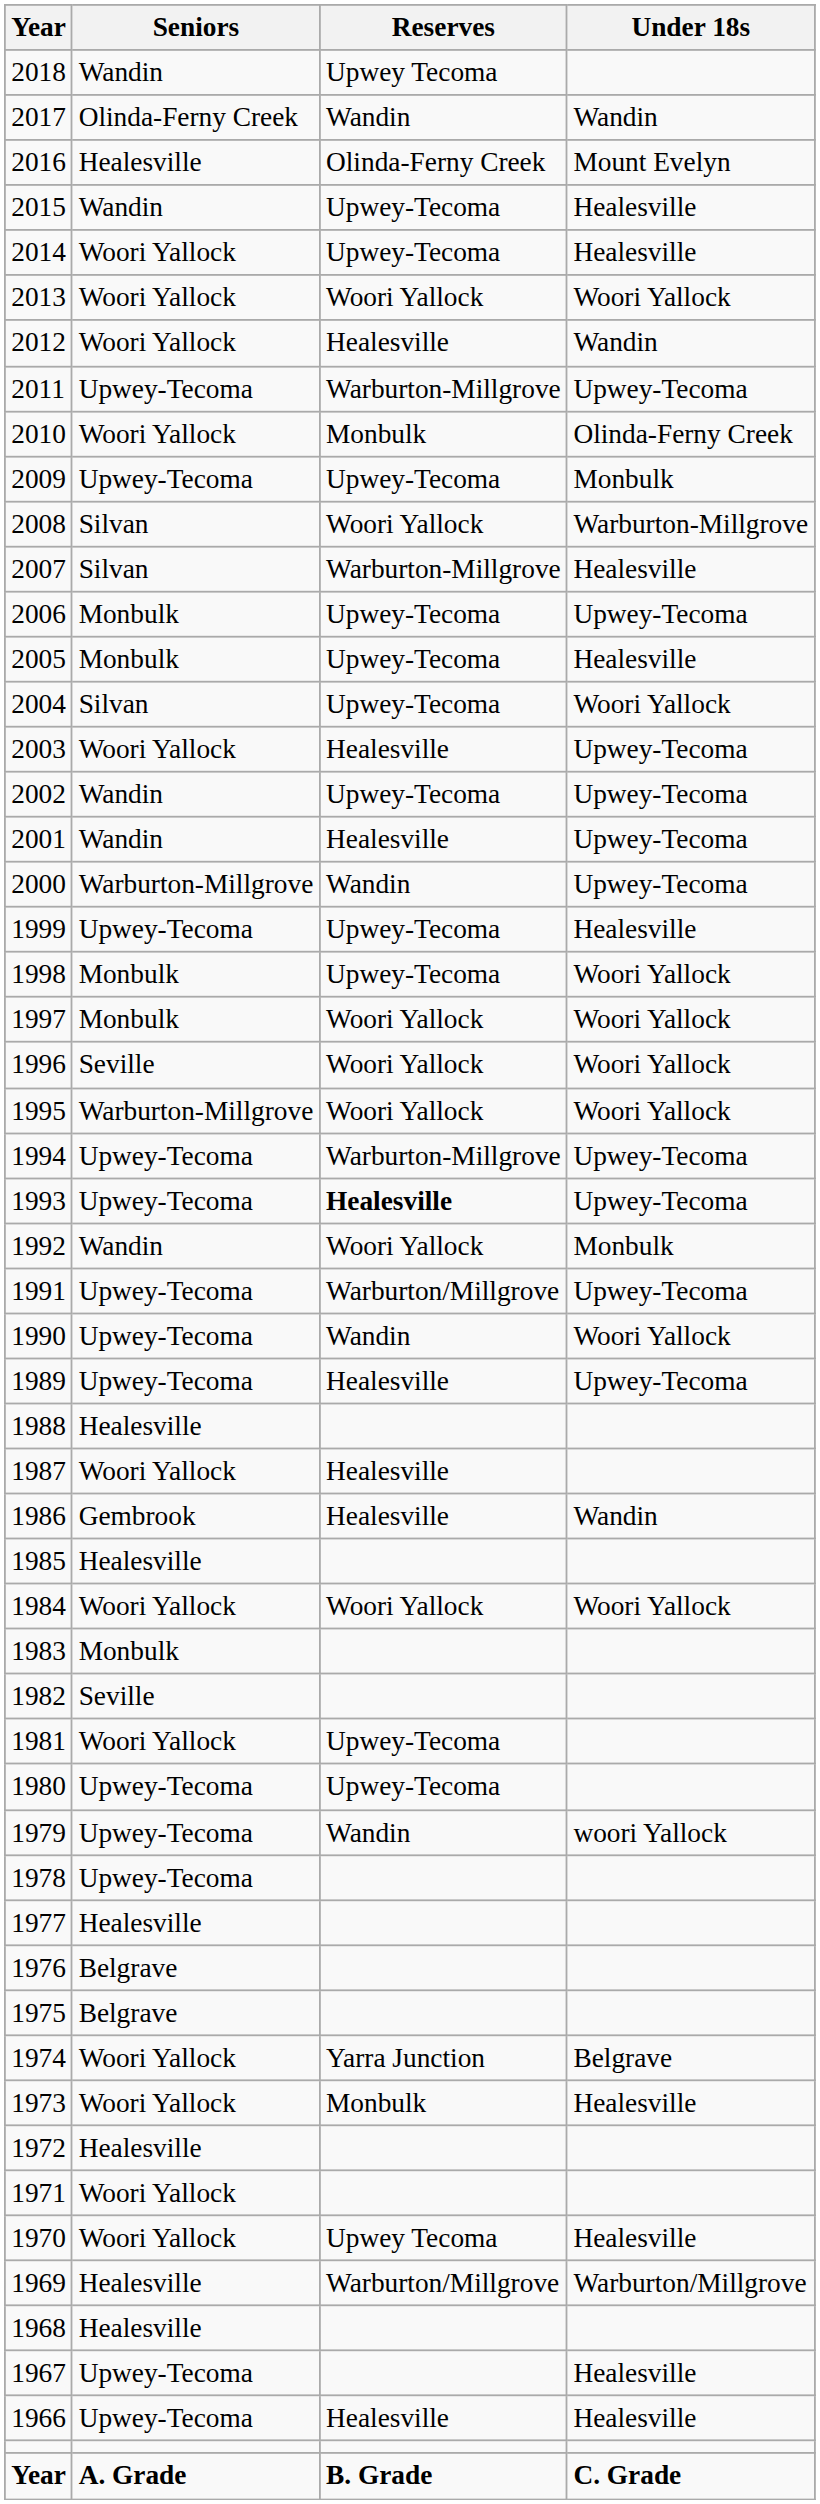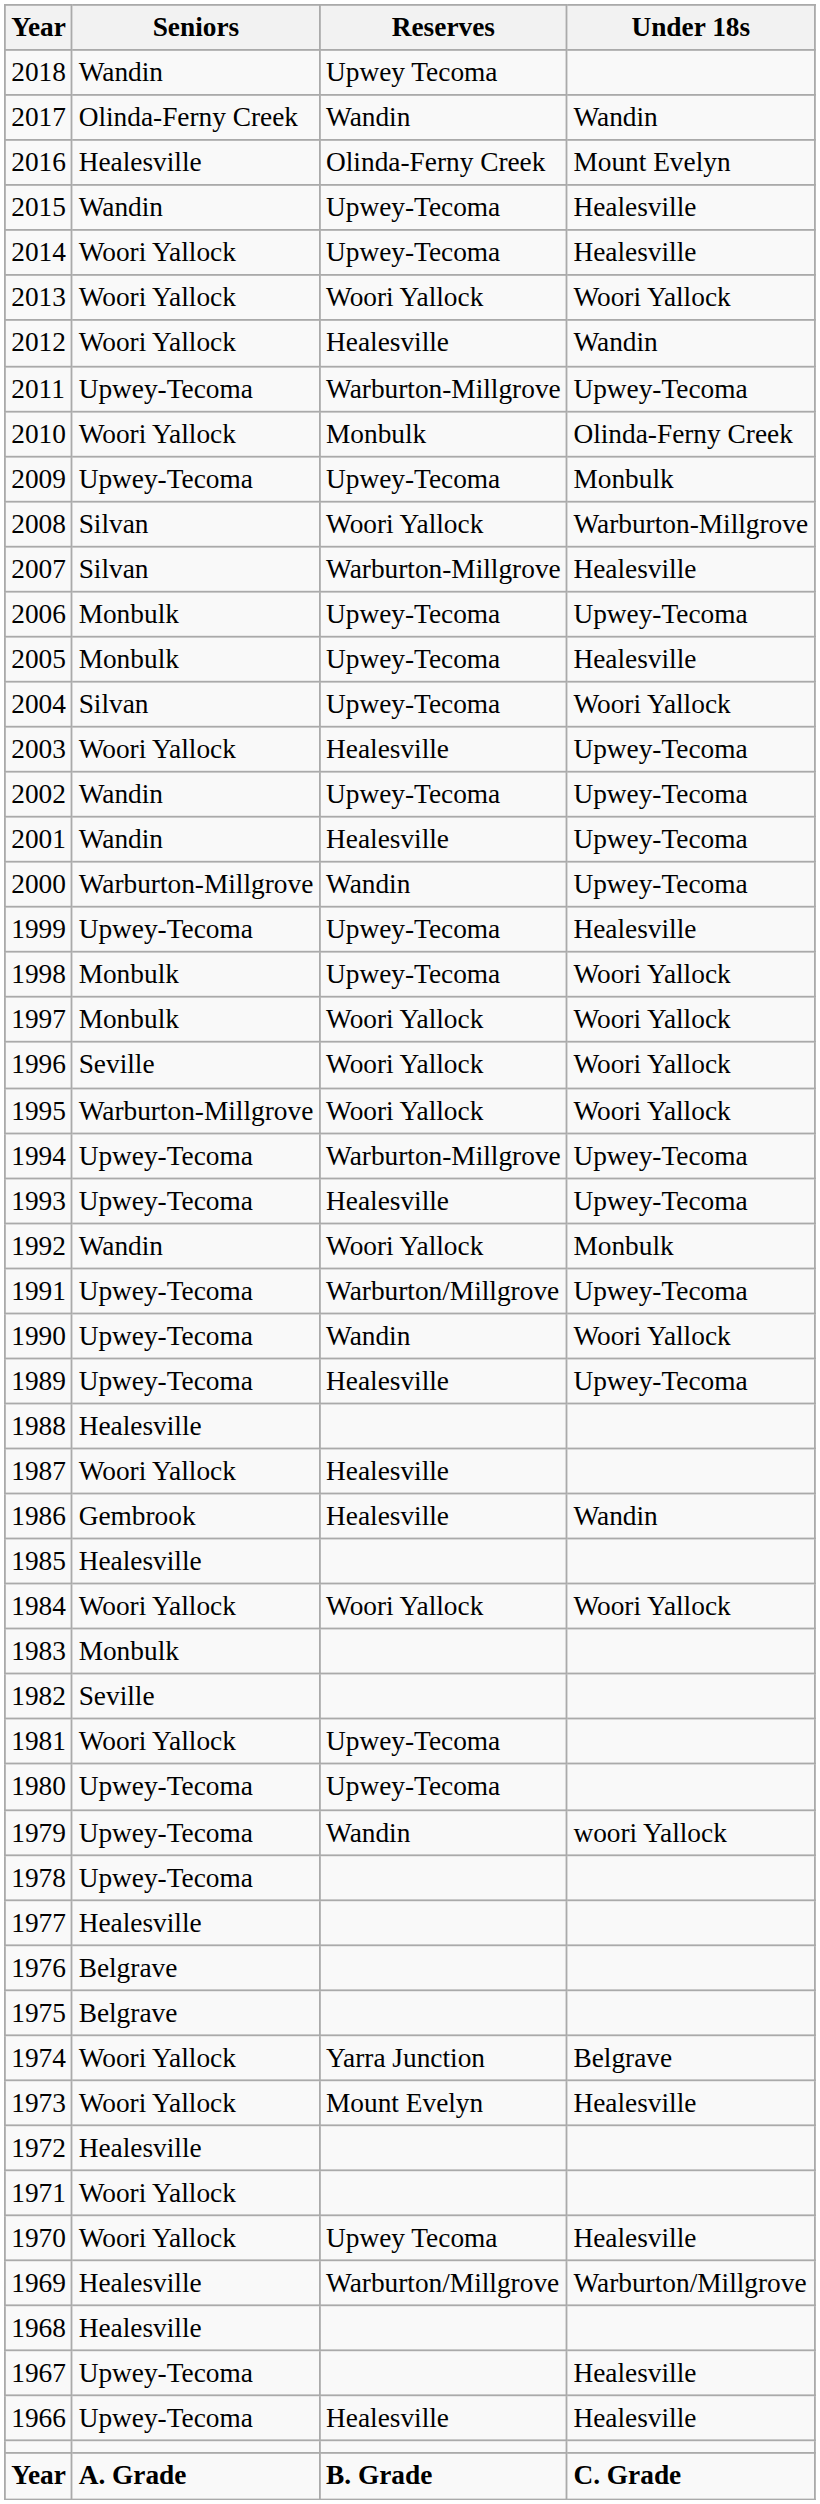 <table class="wikitable" style="font-size: 95%;">
 <tr>
 <th>Year</th>
 <th>Seniors</th>
 <th>Reserves</th>
 <th>Under 18s</th>
 </tr>
 <tr>
 <td>2018</td>
 <td>Wandin</td>
 <td>Upwey Tecoma</td>
 <td></td>
 </tr>
 <tr>
 <td>2017</td>
 <td>Olinda-Ferny Creek</td>
 <td>Wandin</td>
 <td>Wandin</td>
 </tr>
 <tr>
 <td>2016</td>
 <td>Healesville</td>
 <td>Olinda-Ferny Creek</td>
 <td>Mount Evelyn</td>
 </tr>
 <tr>
 <td>2015</td>
 <td>Wandin</td>
 <td>Upwey-Tecoma</td>
 <td>Healesville</td>
 </tr>
 <tr>
 <td>2014</td>
 <td>Woori Yallock</td>
 <td>Upwey-Tecoma</td>
 <td>Healesville</td>
 </tr>
 <tr>
 <td>2013</td>
 <td>Woori Yallock</td>
 <td>Woori Yallock</td>
 <td>Woori Yallock</td>
 </tr>
 <tr>
 <td>2012</td>
 <td>Woori Yallock</td>
 <td>Healesville</td>
 <td>Wandin</td>
 </tr>
 <tr>
 <td>2011</td>
 <td>Upwey-Tecoma</td>
 <td>Warburton-Millgrove</td>
 <td>Upwey-Tecoma</td>
 </tr>
 <tr>
 <td>2010</td>
 <td>Woori Yallock</td>
 <td>Monbulk</td>
 <td>Olinda-Ferny Creek</td>
 </tr>
 <tr>
 <td>2009</td>
 <td>Upwey-Tecoma</td>
 <td>Upwey-Tecoma</td>
 <td>Monbulk</td>
 </tr>
 <tr>
 <td>2008</td>
 <td>Silvan</td>
 <td>Woori Yallock</td>
 <td>Warburton-Millgrove</td>
 </tr>
 <tr>
 <td>2007</td>
 <td>Silvan</td>
 <td>Warburton-Millgrove</td>
 <td>Healesville</td>
 </tr>
 <tr>
 <td>2006</td>
 <td>Monbulk</td>
 <td>Upwey-Tecoma</td>
 <td>Upwey-Tecoma</td>
 </tr>
 <tr>
 <td>2005</td>
 <td>Monbulk</td>
 <td>Upwey-Tecoma</td>
 <td>Healesville</td>
 </tr>
 <tr>
 <td>2004</td>
 <td>Silvan</td>
 <td>Upwey-Tecoma</td>
 <td>Woori Yallock</td>
 </tr>
 <tr>
 <td>2003</td>
 <td>Woori Yallock</td>
 <td>Healesville</td>
 <td>Upwey-Tecoma</td>
 </tr>
 <tr>
 <td>2002</td>
 <td>Wandin</td>
 <td>Upwey-Tecoma</td>
 <td>Upwey-Tecoma</td>
 </tr>
 <tr>
 <td>2001</td>
 <td>Wandin</td>
 <td>Healesville</td>
 <td>Upwey-Tecoma</td>
 </tr>
 <tr>
 <td>2000</td>
 <td>Warburton-Millgrove</td>
 <td>Wandin</td>
 <td>Upwey-Tecoma</td>
 </tr>
 <tr>
 <td>1999</td>
 <td>Upwey-Tecoma</td>
 <td>Upwey-Tecoma</td>
 <td>Healesville</td>
 </tr>
 <tr>
 <td>1998</td>
 <td>Monbulk</td>
 <td>Upwey-Tecoma</td>
 <td>Woori Yallock</td>
 </tr>
 <tr>
 <td>1997</td>
 <td>Monbulk</td>
 <td>Woori Yallock</td>
 <td>Woori Yallock</td>
 </tr>
 <tr>
 <td>1996</td>
 <td>Seville</td>
 <td>Woori Yallock</td>
 <td>Woori Yallock</td>
 </tr>
 <tr>
 <td>1995</td>
 <td>Warburton-Millgrove</td>
 <td>Woori Yallock</td>
 <td>Woori Yallock</td>
 </tr>
 <tr>
 <td>1994</td>
 <td>Upwey-Tecoma</td>
 <td>Warburton-Millgrove</td>
 <td>Upwey-Tecoma</td>
 </tr>
 <tr>
 <td>1993</td>
 <td>Upwey-Tecoma</td>
-<td><strong>Healesville</strong></td>
+<td>Healesville</td>
 <td>Upwey-Tecoma</td>
 </tr>
 <tr>
 <td>1992</td>
 <td>Wandin</td>
 <td>Woori Yallock</td>
 <td>Monbulk</td>
 </tr>
 <tr>
 <td>1991</td>
 <td>Upwey-Tecoma</td>
 <td>Warburton/Millgrove</td>
 <td>Upwey-Tecoma</td>
 </tr>
 <tr>
 <td>1990</td>
 <td>Upwey-Tecoma</td>
 <td>Wandin</td>
 <td>Woori Yallock</td>
 </tr>
 <tr>
 <td>1989</td>
 <td>Upwey-Tecoma</td>
 <td>Healesville</td>
 <td>Upwey-Tecoma</td>
 </tr>
 <tr>
 <td>1988</td>
 <td>Healesville</td>
 <td></td>
 <td></td>
 </tr>
 <tr>
 <td>1987</td>
 <td>Woori Yallock</td>
 <td>Healesville</td>
 <td></td>
 </tr>
 <tr>
 <td>1986</td>
 <td>Gembrook</td>
 <td>Healesville</td>
 <td>Wandin</td>
 </tr>
 <tr>
 <td>1985</td>
 <td>Healesville</td>
 <td></td>
 <td></td>
 </tr>
 <tr>
 <td>1984</td>
 <td>Woori Yallock</td>
 <td>Woori Yallock</td>
 <td>Woori Yallock</td>
 </tr>
 <tr>
 <td>1983</td>
 <td>Monbulk</td>
 <td></td>
 <td></td>
 </tr>
 <tr>
 <td>1982</td>
 <td>Seville</td>
 <td></td>
 <td></td>
 </tr>
 <tr>
 <td>1981</td>
 <td>Woori Yallock</td>
 <td>Upwey-Tecoma</td>
 <td></td>
 </tr>
 <tr>
 <td>1980</td>
 <td>Upwey-Tecoma</td>
 <td>Upwey-Tecoma</td>
 <td></td>
 </tr>
 <tr>
 <td>1979</td>
 <td>Upwey-Tecoma</td>
 <td>Wandin</td>
 <td>woori Yallock</td>
 </tr>
 <tr>
 <td>1978</td>
 <td>Upwey-Tecoma</td>
 <td></td>
 <td></td>
 </tr>
 <tr>
 <td>1977</td>
 <td>Healesville</td>
 <td></td>
 <td></td>
 </tr>
 <tr>
 <td>1976</td>
 <td>Belgrave</td>
 <td></td>
 <td></td>
 </tr>
 <tr>
 <td>1975</td>
 <td>Belgrave</td>
 <td></td>
 <td></td>
 </tr>
 <tr>
 <td>1974</td>
 <td>Woori Yallock</td>
 <td>Yarra Junction</td>
 <td>Belgrave</td>
 </tr>
 <tr>
 <td>1973</td>
 <td>Woori Yallock</td>
-<td>Monbulk</td>
+<td>Mount Evelyn</td>
 <td>Healesville</td>
 </tr>
 <tr>
 <td>1972</td>
 <td>Healesville</td>
 <td></td>
 <td></td>
 </tr>
 <tr>
 <td>1971</td>
 <td>Woori Yallock</td>
 <td></td>
 <td></td>
 </tr>
 <tr>
 <td>1970</td>
 <td>Woori Yallock</td>
 <td>Upwey Tecoma</td>
 <td>Healesville</td>
 </tr>
 <tr>
 <td>1969</td>
 <td>Healesville</td>
 <td>Warburton/Millgrove</td>
 <td>Warburton/Millgrove</td>
 </tr>
 <tr>
 <td>1968</td>
 <td>Healesville</td>
 <td></td>
 <td></td>
 </tr>
 <tr>
 <td>1967</td>
 <td>Upwey-Tecoma</td>
 <td></td>
 <td>Healesville</td>
 </tr>
 <tr>
 <td>1966</td>
 <td>Upwey-Tecoma</td>
 <td>Healesville</td>
 <td>Healesville</td>
 </tr>
 <tr>
 <td></td>
 <td></td>
 <td></td>
 <td></td>
 </tr>
 <tr>
 <td><strong>Year</strong></td>
 <td><strong>A. Grade</strong></td>
 <td><strong>B. Grade</strong></td>
 <td><strong>C. Grade</strong></td>
 </tr>
 <tr>
 </tr>
 </table>
